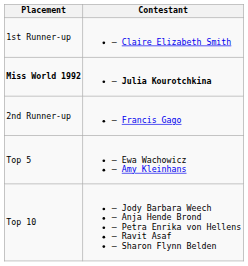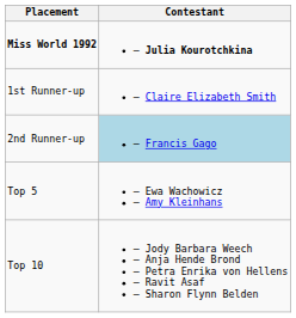 <table class="wikitable sortable" style="font-size:95%;">
 <tr>
 <th>Placement</th>
 <th>Contestant</th>
 </tr>
 <tr>
+<td><strong>Miss World 1992</strong></td>
+<td><br><ul><li><strong></strong> – <strong>Julia Kourotchkina</strong></li></ul></td>
+</tr>
+<tr>
 <td>1st Runner-up</td>
 <td><br><ul><li> – <a href='#'>Claire Elizabeth Smith</a></li></ul></td>
 </tr>
 <tr>
-<td><strong>Miss World 1992</strong></td>
-<td><br><ul><li><strong></strong> – <strong>Julia Kourotchkina</strong></li></ul></td>
-</tr>
-<tr>
 <td>2nd Runner-up</td>
-<td><br><ul><li> – <a href='#'>Francis Gago</a></li></ul></td>
+<td style="background: lightblue;"><br><ul><li> – <a href='#'>Francis Gago</a></li></ul></td>
 </tr>
 <tr>
 <td>Top 5</td>
 <td><br><ul><li> – Ewa Wachowicz</li><li> – <a href='#'>Amy Kleinhans</a></li></ul></td>
 </tr>
 <tr>
 <td>Top 10</td>
 <td><br><ul><li> – Jody Barbara Weech</li><li> – Anja Hende Brond</li><li> – Petra Enrika von Hellens</li><li> – Ravit Asaf</li><li> – Sharon Flynn Belden</li></ul></td>
 </tr>
 </table>
